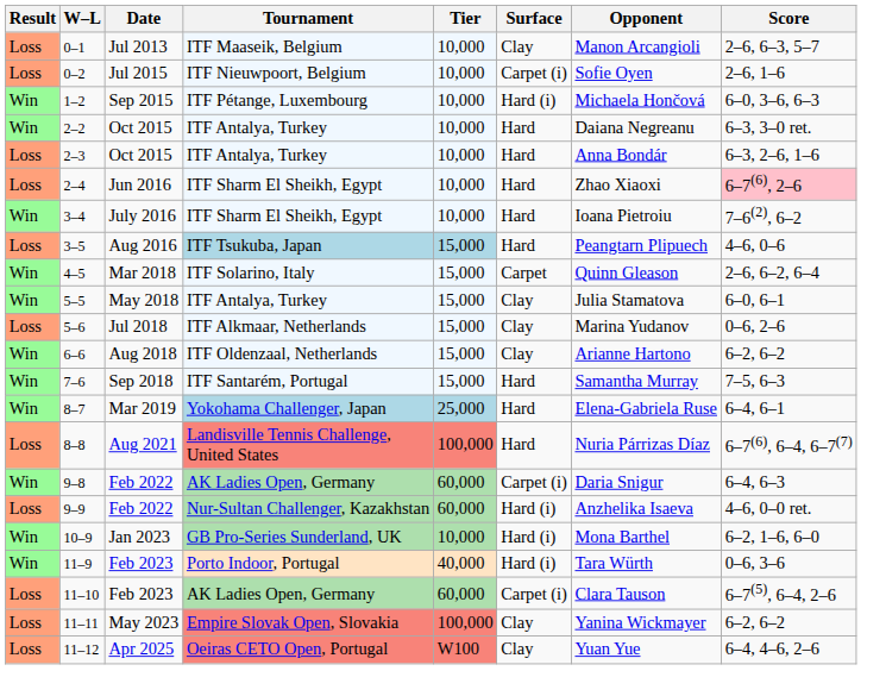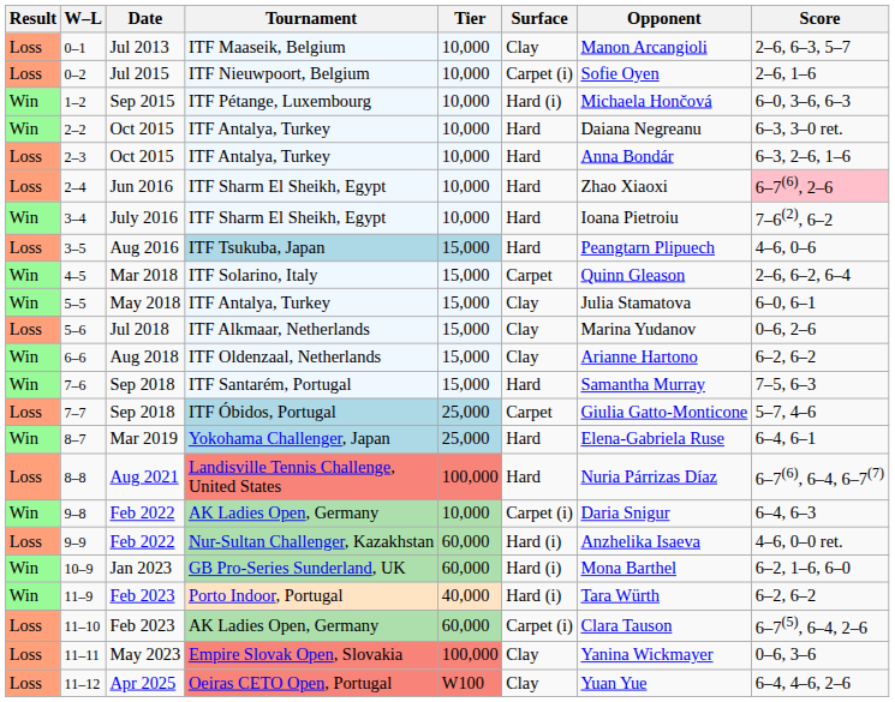 <table class="sortable wikitable">
 <tr>
 <th>Result</th>
 <th class="unsortable">W–L</th>
 <th>Date</th>
 <th>Tournament</th>
 <th>Tier</th>
 <th>Surface</th>
 <th>Opponent</th>
 <th class="unsortable">Score</th>
 </tr>
 <tr>
 <td bgcolor="FFA07A">Loss</td>
 <td><small>0–1</small></td>
 <td>Jul 2013</td>
 <td style="background:#f0f8ff">ITF Maaseik, Belgium</td>
 <td style="background:#f0f8ff">10,000</td>
 <td>Clay</td>
 <td> <a href='#'>Manon Arcangioli</a></td>
 <td>2–6, 6–3, 5–7</td>
 </tr>
 <tr>
 <td bgcolor="FFA07A">Loss</td>
 <td><small>0–2</small></td>
 <td>Jul 2015</td>
 <td style="background:#f0f8ff">ITF Nieuwpoort, Belgium</td>
 <td style="background:#f0f8ff">10,000</td>
 <td>Carpet (i)</td>
 <td> <a href='#'>Sofie Oyen</a></td>
 <td>2–6, 1–6</td>
 </tr>
 <tr>
 <td bgcolor="98FB98">Win</td>
 <td><small>1–2</small></td>
 <td>Sep 2015</td>
 <td style="background:#f0f8ff">ITF Pétange, Luxembourg</td>
 <td style="background:#f0f8ff">10,000</td>
 <td>Hard (i)</td>
 <td> <a href='#'>Michaela Hončová</a></td>
 <td>6–0, 3–6, 6–3</td>
 </tr>
 <tr>
 <td bgcolor="98FB98">Win</td>
 <td><small>2–2</small></td>
 <td>Oct 2015</td>
 <td style="background:#f0f8ff">ITF Antalya, Turkey</td>
 <td style="background:#f0f8ff">10,000</td>
 <td>Hard</td>
 <td> Daiana Negreanu</td>
 <td>6–3, 3–0 ret.</td>
 </tr>
 <tr>
 <td bgcolor="FFA07A">Loss</td>
 <td><small>2–3</small></td>
 <td>Oct 2015</td>
 <td style="background:#f0f8ff">ITF Antalya, Turkey</td>
 <td style="background:#f0f8ff">10,000</td>
 <td>Hard</td>
 <td> <a href='#'>Anna Bondár</a></td>
 <td>6–3, 2–6, 1–6</td>
 </tr>
 <tr>
 <td bgcolor="FFA07A">Loss</td>
 <td><small>2–4</small></td>
 <td>Jun 2016</td>
 <td style="background:#f0f8ff">ITF Sharm El Sheikh, Egypt</td>
 <td style="background:#f0f8ff">10,000</td>
 <td>Hard</td>
 <td> Zhao Xiaoxi</td>
 <td style="background: pink;">6–7<sup>(6)</sup>, 2–6</td>
 </tr>
 <tr>
 <td bgcolor="98FB98">Win</td>
 <td><small>3–4</small></td>
 <td>July 2016</td>
 <td style="background:#f0f8ff">ITF Sharm El Sheikh, Egypt</td>
 <td style="background:#f0f8ff">10,000</td>
 <td>Hard</td>
 <td> Ioana Pietroiu</td>
 <td>7–6<sup>(2)</sup>, 6–2</td>
 </tr>
 <tr>
 <td bgcolor="FFA07A">Loss</td>
 <td><small>3–5</small></td>
 <td>Aug 2016</td>
 <td style="background:lightblue">ITF Tsukuba, Japan</td>
 <td style="background:lightblue">15,000</td>
 <td>Hard</td>
 <td> <a href='#'>Peangtarn Plipuech</a></td>
 <td>4–6, 0–6</td>
 </tr>
 <tr>
 <td bgcolor="98FB98">Win</td>
 <td><small>4–5</small></td>
 <td>Mar 2018</td>
 <td style="background:#f0f8ff">ITF Solarino, Italy</td>
 <td style="background:#f0f8ff">15,000</td>
 <td>Carpet</td>
 <td> <a href='#'>Quinn Gleason</a></td>
 <td>2–6, 6–2, 6–4</td>
 </tr>
 <tr>
 <td bgcolor="98FB98">Win</td>
 <td><small>5–5</small></td>
 <td>May 2018</td>
 <td style="background:#f0f8ff">ITF Antalya, Turkey</td>
 <td style="background:#f0f8ff">15,000</td>
 <td>Clay</td>
 <td> Julia Stamatova</td>
 <td>6–0, 6–1</td>
 </tr>
 <tr>
 <td bgcolor="FFA07A">Loss</td>
 <td><small>5–6</small></td>
 <td>Jul 2018</td>
 <td style="background:#f0f8ff">ITF Alkmaar, Netherlands</td>
 <td style="background:#f0f8ff">15,000</td>
 <td>Clay</td>
 <td> Marina Yudanov</td>
 <td>0–6, 2–6</td>
 </tr>
 <tr>
 <td bgcolor="98FB98">Win</td>
 <td><small>6–6</small></td>
 <td>Aug 2018</td>
 <td style="background:#f0f8ff">ITF Oldenzaal, Netherlands</td>
 <td style="background:#f0f8ff">15,000</td>
 <td>Clay</td>
 <td> <a href='#'>Arianne Hartono</a></td>
 <td>6–2, 6–2</td>
 </tr>
 <tr>
 <td bgcolor="98FB98">Win</td>
 <td><small>7–6</small></td>
 <td>Sep 2018</td>
 <td style="background:#f0f8ff">ITF Santarém, Portugal</td>
 <td style="background:#f0f8ff">15,000</td>
 <td>Hard</td>
 <td> <a href='#'>Samantha Murray</a></td>
 <td>7–5, 6–3</td>
 </tr>
 <tr>
+<td bgcolor="FFA07A">Loss</td>
+<td><small>7–7</small></td>
+<td>Sep 2018</td>
+<td style="background:lightblue">ITF Óbidos, Portugal</td>
+<td style="background:lightblue">25,000</td>
+<td>Carpet</td>
+<td> <a href='#'>Giulia Gatto-Monticone</a></td>
+<td>5–7, 4–6</td>
+</tr>
+<tr>
 <td bgcolor="98FB98">Win</td>
 <td><small>8–7</small></td>
 <td>Mar 2019</td>
 <td style="background:lightblue"><a href='#'>Yokohama Challenger</a>, Japan</td>
 <td style="background:lightblue">25,000</td>
 <td>Hard</td>
 <td> <a href='#'>Elena-Gabriela Ruse</a></td>
 <td>6–4, 6–1</td>
 </tr>
 <tr>
 <td bgcolor="ffa07a">Loss</td>
 <td><small>8–8</small></td>
 <td><a href='#'>Aug 2021</a></td>
 <td style="background:#f88379"><a href='#'>Landisville Tennis Challenge</a>, <br>United States</td>
 <td style="background:#f88379">100,000</td>
 <td>Hard</td>
 <td> <a href='#'>Nuria Párrizas Díaz</a></td>
 <td>6–7<sup>(6)</sup>, 6–4, 6–7<sup>(7)</sup></td>
 </tr>
 <tr>
 <td bgcolor="98FB98">Win</td>
 <td><small>9–8</small></td>
 <td><a href='#'>Feb 2022</a></td>
 <td bgcolor="addfad"><a href='#'>AK Ladies Open</a>, Germany</td>
-<td bgcolor="addfad">60,000</td>
+<td bgcolor="addfad">10,000</td>
 <td>Carpet (i)</td>
 <td> <a href='#'>Daria Snigur</a></td>
 <td>6–4, 6–3</td>
 </tr>
 <tr>
 <td bgcolor="ffa07a">Loss</td>
 <td><small>9–9</small></td>
 <td><a href='#'>Feb 2022</a></td>
 <td bgcolor="addfad"><a href='#'>Nur-Sultan Challenger</a>, Kazakhstan</td>
 <td bgcolor="addfad">60,000</td>
 <td>Hard (i)</td>
 <td> <a href='#'>Anzhelika Isaeva</a></td>
 <td>4–6, 0–0 ret.</td>
 </tr>
 <tr>
 <td bgcolor="98FB98">Win</td>
 <td><small>10–9</small></td>
 <td>Jan 2023</td>
 <td bgcolor="addfad"><a href='#'>GB Pro-Series Sunderland</a>, UK</td>
-<td bgcolor="addfad">10,000</td>
+<td bgcolor="addfad">60,000</td>
 <td>Hard (i)</td>
 <td> <a href='#'>Mona Barthel</a></td>
 <td>6–2, 1–6, 6–0</td>
 </tr>
 <tr>
 <td bgcolor="98FB98">Win</td>
 <td><small>11–9</small></td>
 <td><a href='#'>Feb 2023</a></td>
 <td bgcolor="ffe4c4"><a href='#'>Porto Indoor</a>, Portugal</td>
 <td bgcolor="ffe4c4">40,000</td>
 <td>Hard (i)</td>
 <td> <a href='#'>Tara Würth</a></td>
-<td>0–6, 3–6</td>
+<td>6–2, 6–2</td>
 </tr>
 <tr>
 <td bgcolor="ffa07a">Loss</td>
 <td><small>11–10</small></td>
 <td>Feb 2023</td>
 <td bgcolor="addfad">AK Ladies Open, Germany</td>
 <td bgcolor="addfad">60,000</td>
 <td>Carpet (i)</td>
 <td> <a href='#'>Clara Tauson</a></td>
 <td>6–7<sup>(5)</sup>, 6–4, 2–6</td>
 </tr>
 <tr>
 <td bgcolor="ffa07a">Loss</td>
 <td><small>11–11</small></td>
 <td>May 2023</td>
 <td bgcolor="F88379"><a href='#'>Empire Slovak Open</a>, Slovakia</td>
 <td bgcolor="F88379">100,000</td>
 <td>Clay</td>
 <td> <a href='#'>Yanina Wickmayer</a></td>
-<td>6–2, 6–2</td>
+<td>0–6, 3–6</td>
 </tr>
 <tr>
 <td bgcolor="ffa07a">Loss</td>
 <td><small>11–12</small></td>
 <td><a href='#'>Apr 2025</a></td>
 <td bgcolor="F88379"><a href='#'>Oeiras CETO Open</a>, Portugal</td>
 <td bgcolor="F88379">W100</td>
 <td>Clay</td>
 <td> <a href='#'>Yuan Yue</a></td>
 <td>6–4, 4–6, 2–6</td>
 </tr>
 </table>
